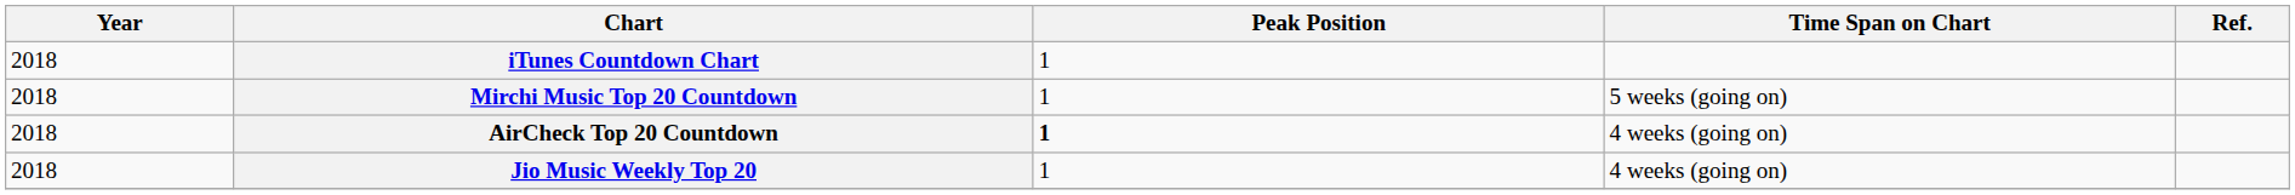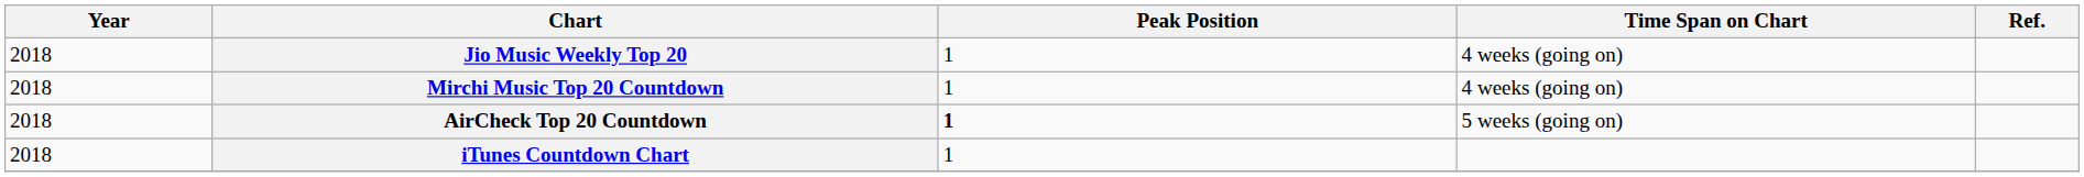 <table class="wikitable plainrowheaders"  width=100%>
 <tr>
 <th width=10%>Year</th>
 <th width=35%>Chart</th>
 <th width=25%>Peak Position</th>
 <th width=25%>Time Span on Chart</th>
 <th width=5%>Ref.</th>
 </tr>
 <tr>
 <td>2018</td>
+<th scope="row"><a href='#'>Jio Music Weekly Top 20</a></th>
+<td>1</td>
+<td>4 weeks (going on)</td>
+<td></td>
+</tr>
+<tr>
+<td>2018</td>
+<th scope="row"><a href='#'>Mirchi Music Top 20 Countdown</a></th>
+<td>1</td>
+<td>4 weeks (going on)</td>
+<td></td>
+</tr>
+<tr>
+<td>2018</td>
+<th scope="row">AirCheck Top 20 Countdown</th>
+<td><strong>1</strong></td>
+<td>5 weeks (going on)</td>
+<td></td>
+</tr>
+<tr>
+<td>2018</td>
 <th scope="row"><a href='#'>iTunes Countdown Chart</a></th>
 <td>1</td>
 <td></td>
 <td></td>
 </tr>
 <tr>
-<td>2018</td>
-<th scope="row"><a href='#'>Mirchi Music Top 20 Countdown</a></th>
-<td>1</td>
-<td>5 weeks (going on)</td>
-<td></td>
-</tr>
-<tr>
-<td>2018</td>
-<th scope="row">AirCheck Top 20 Countdown</th>
-<td><strong>1</strong></td>
-<td>4 weeks (going on)</td>
-<td></td>
-</tr>
-<tr>
-<td>2018</td>
-<th scope="row"><a href='#'>Jio Music Weekly Top 20</a></th>
-<td>1</td>
-<td>4 weeks (going on)</td>
-<td></td>
-</tr>
-<tr>
 </tr>
 </table>
